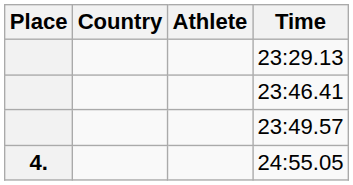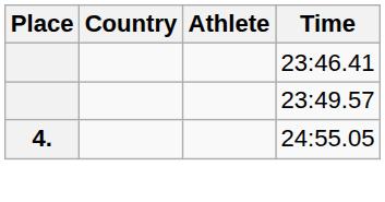 <table class="wikitable sortable" style="text-align:center">
 <tr>
 <th>Place</th>
 <th>Country</th>
 <th>Athlete</th>
 <th>Time</th>
-</tr>
-<tr>
-<th></th>
-<td align=left></td>
-<td align=left></td>
-<td>23:29.13</td>
 </tr>
 <tr>
 <th></th>
 <td align=left></td>
 <td align=left></td>
 <td>23:46.41</td>
 </tr>
 <tr>
 <th></th>
 <td align=left></td>
 <td align=left></td>
 <td>23:49.57</td>
 </tr>
 <tr>
 <th>4.</th>
 <td align=left></td>
 <td align=left></td>
 <td>24:55.05</td>
 </tr>
 </table>
